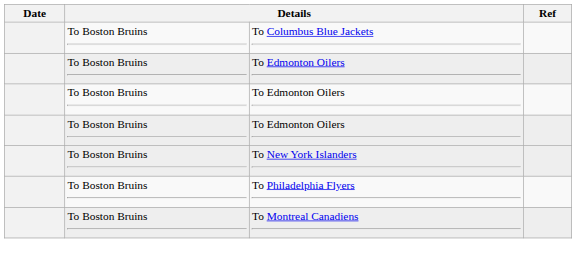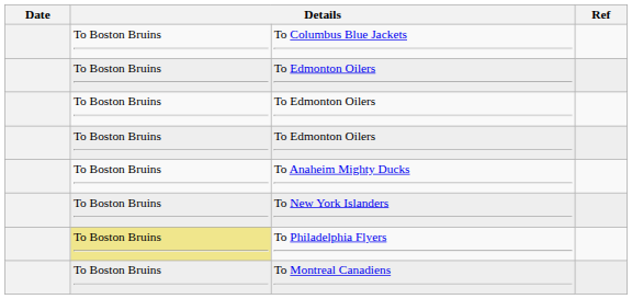 <table class="wikitable plainrowheaders" style="width: 50em;">
 <tr>
 <th scope="col">Date</th>
 <th scope="col" colspan="2">Details</th>
 <th scope="col">Ref</th>
 </tr>
 <tr>
 <th scope="row"></th>
 <td valign="top">To Boston Bruins <hr> </td>
 <td valign="top">To <a href='#'>Columbus Blue Jackets</a> <hr> </td>
 <td></td>
 </tr>
 <tr bgcolor="#eeeeee">
 <th scope="row"></th>
 <td valign="top">To Boston Bruins <hr> </td>
 <td valign="top">To <a href='#'>Edmonton Oilers</a> <hr> </td>
 <td></td>
 </tr>
 <tr>
 <th scope="row"></th>
 <td valign="top">To Boston Bruins <hr> </td>
 <td valign="top">To Edmonton Oilers <hr> </td>
 <td></td>
 </tr>
 <tr bgcolor="#eeeeee">
 <th scope="row"></th>
 <td valign="top">To Boston Bruins <hr> </td>
 <td valign="top">To Edmonton Oilers <hr> </td>
 <td></td>
 </tr>
+<tr>
+<th scope="row"></th>
+<td valign="top">To Boston Bruins <hr> </td>
+<td valign="top">To <a href='#'>Anaheim Mighty Ducks</a> <hr> </td>
+<td></td>
+</tr>
 <tr bgcolor="#eeeeee">
 <th scope="row"></th>
 <td valign="top">To Boston Bruins <hr> </td>
 <td valign="top">To <a href='#'>New York Islanders</a> <hr> </td>
 <td></td>
 </tr>
 <tr>
 <th scope="row"></th>
-<td valign="top">To Boston Bruins <hr> </td>
+<td valign="top" style="background: khaki;">To Boston Bruins <hr> </td>
 <td valign="top">To <a href='#'>Philadelphia Flyers</a> <hr> </td>
 <td></td>
 </tr>
 <tr bgcolor="#eeeeee">
 <th scope="row"></th>
 <td valign="top">To Boston Bruins <hr> </td>
 <td valign="top">To <a href='#'>Montreal Canadiens</a> <hr> </td>
 <td></td>
 </tr>
 </table>
